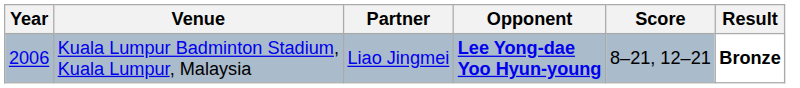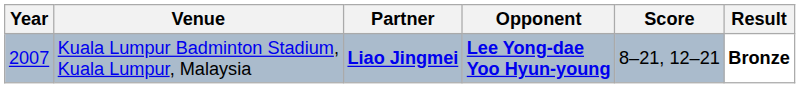 <table class="sortable wikitable" style="font-size: 90%;">
 <tr>
 <th>Year</th>
 <th>Venue</th>
 <th>Partner</th>
 <th>Opponent</th>
 <th>Score</th>
 <th>Result</th>
 </tr>
 <tr style="background:#AABBCC">
-<td align="center"><a href='#'>2006</a></td>
+<td align="center"><a href='#'>2007</a></td>
 <td align="left"><a href='#'>Kuala Lumpur Badminton Stadium</a>,<br><a href='#'>Kuala Lumpur</a>, Malaysia</td>
-<td align="left"> <a href='#'>Liao Jingmei</a></td>
+<td align="left"><strong> <a href='#'>Liao Jingmei</a></strong></td>
 <td align="left"><strong> <a href='#'>Lee Yong-dae</a><br> <a href='#'>Yoo Hyun-young</a></strong></td>
 <td align="left">8–21, 12–21</td>
 <td style="text-align:left; background:white"> <strong>Bronze</strong></td>
 </tr>
 </table>
